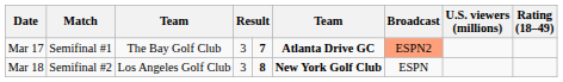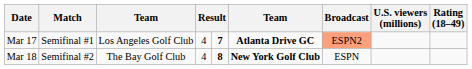 <table class="wikitable plainrowheaders" style="text-align:center;">
 <tr>
 <th scope="col">Date</th>
 <th scope="col">Match</th>
 <th scope="col">Team</th>
 <th scope="col" colspan="2">Result</th>
 <th scope="col">Team</th>
 <th scope="col">Broadcast</th>
 <th scope="col">U.S. viewers<br>(millions)</th>
 <th scope="col">Rating<br>(18–49)</th>
 </tr>
 <tr>
 <td>Mar 17</td>
 <td>Semifinal #1</td>
-<td>The Bay Golf Club </td>
-<td>3</td>
+<td>Los Angeles Golf Club </td>
+<td>4</td>
 <td><strong>7</strong></td>
 <td><strong>Atlanta Drive GC</strong> </td>
 <td style="background: lightsalmon;">ESPN2</td>
 <td></td>
 <td></td>
 </tr>
 <tr>
 <td>Mar 18</td>
 <td>Semifinal #2</td>
-<td>Los Angeles Golf Club </td>
-<td>3</td>
+<td>The Bay Golf Club </td>
+<td>4</td>
 <td><strong>8</strong></td>
 <td><strong>New York Golf Club</strong> </td>
 <td>ESPN</td>
 <td></td>
 <td></td>
 </tr>
 </table>
